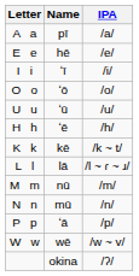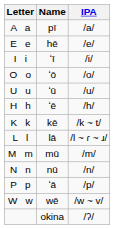 <table class="wikitable" style="text-align: center">
 <tr>
 <th>Letter</th>
 <th>Name</th>
 <th><a href='#'>IPA</a></th>
 </tr>
 <tr>
 <td>A   a</td>
 <td>pī</td>
 <td>/a/</td>
 </tr>
 <tr>
 <td>E   e</td>
 <td>hē</td>
 <td>/e/</td>
 </tr>
 <tr>
 <td>I   i</td>
 <td>ʻī</td>
 <td>/i/</td>
 </tr>
 <tr>
 <td>O   o</td>
 <td>ʻō</td>
 <td>/o/</td>
 </tr>
 <tr>
 <td>U   u</td>
 <td>ʻū</td>
 <td>/u/</td>
 </tr>
 <tr>
 <td>H   h</td>
 <td>ʻē</td>
 <td>/h/</td>
 </tr>
 <tr>
 <td>K   k</td>
 <td>kē</td>
 <td>/k ~ t/</td>
 </tr>
 <tr>
 <td>L   l</td>
 <td>lā</td>
 <td>/l ~ ɾ ~ ɹ/</td>
 </tr>
 <tr>
 <td>M   m</td>
-<td>nū</td>
+<td>mū</td>
 <td>/m/</td>
 </tr>
 <tr>
 <td>N   n</td>
-<td>mū</td>
+<td>nū</td>
 <td>/n/</td>
 </tr>
 <tr>
 <td>P   p</td>
 <td>ʻā</td>
 <td>/p/</td>
 </tr>
 <tr>
 <td>W   w</td>
 <td>wē</td>
 <td>/w ~ v/</td>
 </tr>
 <tr>
 <td><big></big></td>
 <td>okina</td>
 <td IPAalink>/ʔ/</td>
 </tr>
 </table>
